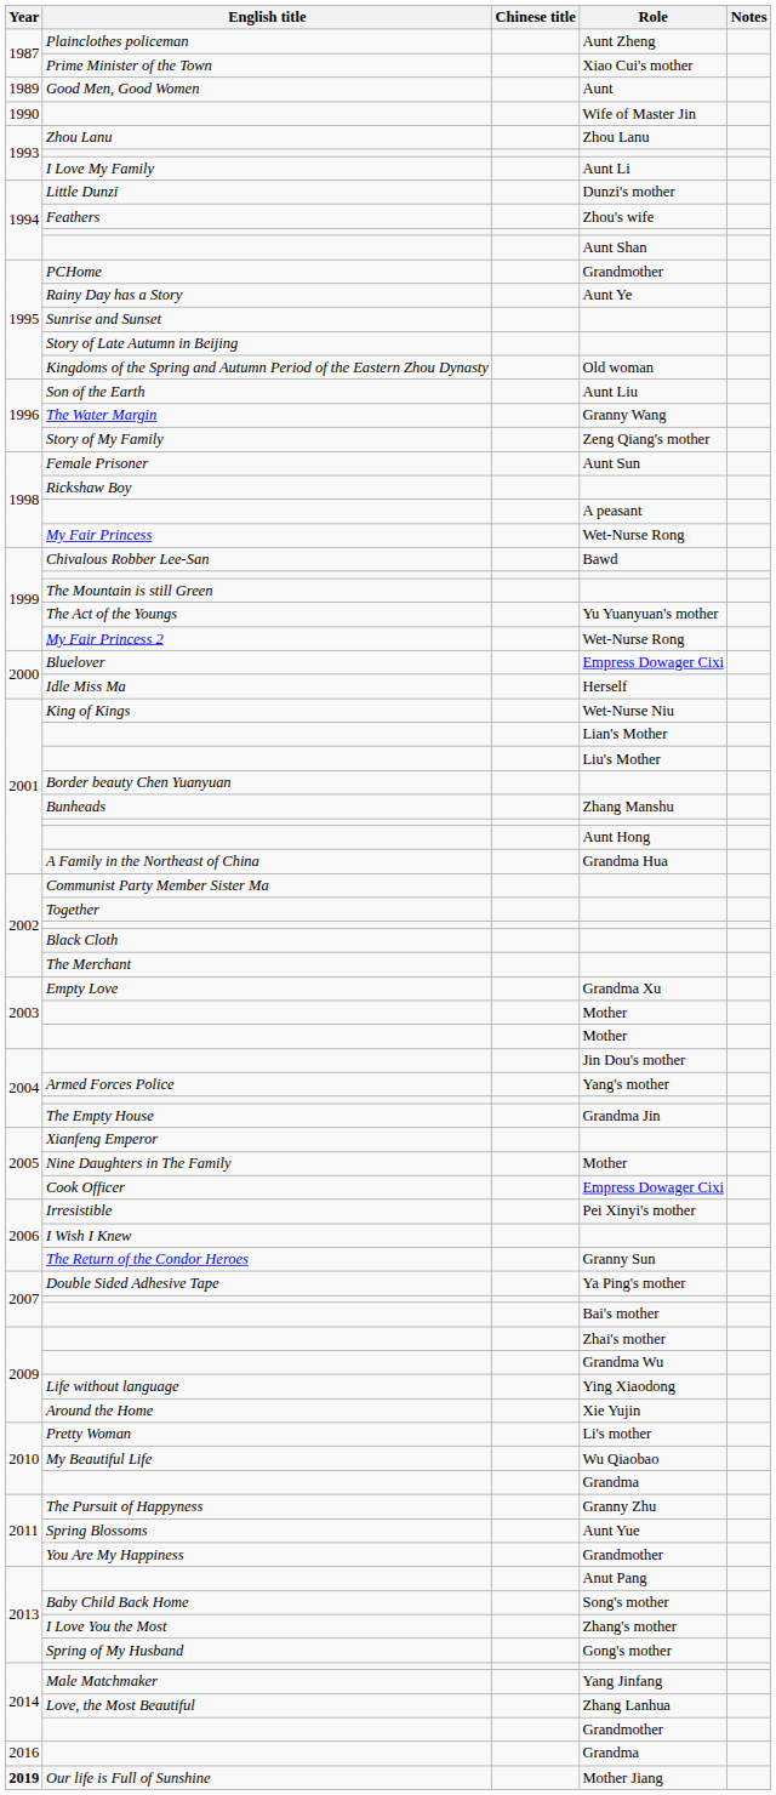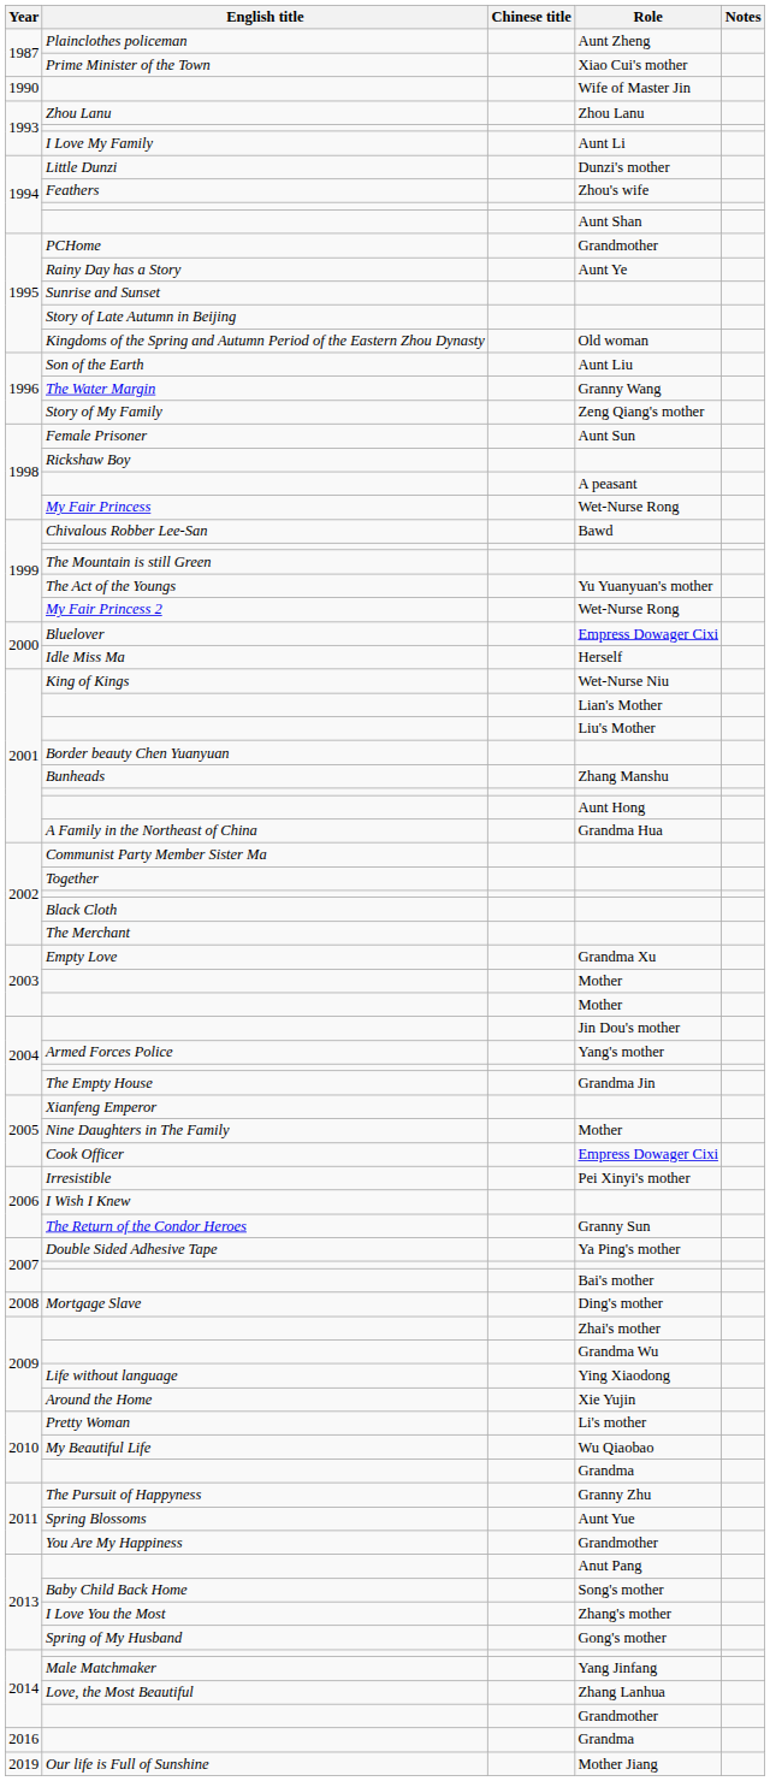 <table class="wikitable">
 <tr>
 <th>Year</th>
 <th>English title</th>
 <th>Chinese title</th>
 <th>Role</th>
 <th>Notes</th>
 </tr>
 <tr>
 <td rowspan=2>1987</td>
 <td><em>Plainclothes policeman</em></td>
 <td></td>
 <td>Aunt Zheng</td>
 <td></td>
 </tr>
 <tr>
 <td><em>Prime Minister of the Town</em></td>
 <td></td>
 <td>Xiao Cui's mother</td>
-<td></td>
-</tr>
-<tr>
-<td>1989</td>
-<td><em>Good Men, Good Women</em></td>
-<td></td>
-<td>Aunt</td>
 <td></td>
 </tr>
 <tr>
 <td>1990</td>
 <td></td>
 <td></td>
 <td>Wife of Master Jin</td>
 <td></td>
 </tr>
 <tr>
 <td rowspan=3>1993</td>
 <td><em>Zhou Lanu</em></td>
 <td></td>
 <td>Zhou Lanu</td>
 <td></td>
 </tr>
 <tr>
 <td></td>
 <td></td>
 <td></td>
 <td></td>
 </tr>
 <tr>
 <td><em>I Love My Family</em></td>
 <td></td>
 <td>Aunt Li</td>
 <td></td>
 </tr>
 <tr>
 <td rowspan=4>1994</td>
 <td><em>Little Dunzi</em></td>
 <td></td>
 <td>Dunzi's mother</td>
 <td></td>
 </tr>
 <tr>
 <td><em>Feathers</em></td>
 <td></td>
 <td>Zhou's wife</td>
 <td></td>
 </tr>
 <tr>
 <td></td>
 <td></td>
 <td></td>
 <td></td>
 </tr>
 <tr>
 <td></td>
 <td></td>
 <td>Aunt Shan</td>
 <td></td>
 </tr>
 <tr>
 <td rowspan=5>1995</td>
 <td><em>PCHome</em></td>
 <td></td>
 <td>Grandmother</td>
 <td></td>
 </tr>
 <tr>
 <td><em>Rainy Day has a Story</em></td>
 <td></td>
 <td>Aunt Ye</td>
 <td></td>
 </tr>
 <tr>
 <td><em>Sunrise and Sunset</em></td>
 <td></td>
 <td></td>
 <td></td>
 </tr>
 <tr>
 <td><em>Story of Late Autumn in Beijing</em></td>
 <td></td>
 <td></td>
 <td></td>
 </tr>
 <tr>
 <td><em>Kingdoms of the Spring and Autumn Period of the Eastern Zhou Dynasty</em></td>
 <td></td>
 <td>Old woman</td>
 <td></td>
 </tr>
 <tr>
 <td rowspan=3>1996</td>
 <td><em>Son of the Earth</em></td>
 <td></td>
 <td>Aunt Liu</td>
 <td></td>
 </tr>
 <tr>
 <td><em><a href='#'>The Water Margin</a></em></td>
 <td></td>
 <td>Granny Wang</td>
 <td></td>
 </tr>
 <tr>
 <td><em>Story of My Family</em></td>
 <td></td>
 <td>Zeng Qiang's mother</td>
 <td></td>
 </tr>
 <tr>
 <td rowspan=4>1998</td>
 <td><em>Female Prisoner</em></td>
 <td></td>
 <td>Aunt Sun</td>
 <td></td>
 </tr>
 <tr>
 <td><em>Rickshaw Boy</em></td>
 <td></td>
 <td></td>
 <td></td>
 </tr>
 <tr>
 <td></td>
 <td></td>
 <td>A peasant</td>
 <td></td>
 </tr>
 <tr>
 <td><em><a href='#'>My Fair Princess</a></em></td>
 <td></td>
 <td>Wet-Nurse Rong</td>
 <td></td>
 </tr>
 <tr>
 <td rowspan=5>1999</td>
 <td><em>Chivalous Robber Lee-San </em></td>
 <td></td>
 <td>Bawd</td>
 <td></td>
 </tr>
 <tr>
 <td></td>
 <td></td>
 <td></td>
 <td></td>
 </tr>
 <tr>
 <td><em>The Mountain is still Green</em></td>
 <td></td>
 <td></td>
 <td></td>
 </tr>
 <tr>
 <td><em>The Act of the Youngs</em></td>
 <td></td>
 <td>Yu Yuanyuan's mother</td>
 <td></td>
 </tr>
 <tr>
 <td><em><a href='#'>My Fair Princess 2</a></em></td>
 <td></td>
 <td>Wet-Nurse Rong</td>
 <td></td>
 </tr>
 <tr>
 <td rowspan=2>2000</td>
 <td><em>Bluelover</em></td>
 <td></td>
 <td><a href='#'>Empress Dowager Cixi</a></td>
 <td></td>
 </tr>
 <tr>
 <td><em>Idle Miss Ma</em></td>
 <td></td>
 <td>Herself</td>
 <td></td>
 </tr>
 <tr>
 <td rowspan=8>2001</td>
 <td><em>King of Kings</em></td>
 <td></td>
 <td>Wet-Nurse Niu</td>
 <td></td>
 </tr>
 <tr>
 <td></td>
 <td></td>
 <td>Lian's Mother</td>
 <td></td>
 </tr>
 <tr>
 <td></td>
 <td></td>
 <td>Liu's Mother</td>
 <td></td>
 </tr>
 <tr>
 <td><em>Border beauty Chen Yuanyuan</em></td>
 <td></td>
 <td></td>
 <td></td>
 </tr>
 <tr>
 <td><em>Bunheads</em></td>
 <td></td>
 <td>Zhang Manshu</td>
 <td></td>
 </tr>
 <tr>
 <td></td>
 <td></td>
 <td></td>
 <td></td>
 </tr>
 <tr>
 <td></td>
 <td></td>
 <td>Aunt Hong</td>
 <td></td>
 </tr>
 <tr>
 <td><em>A Family in the Northeast of China</em></td>
 <td></td>
 <td>Grandma Hua</td>
 <td></td>
 </tr>
 <tr>
 <td rowspan=5>2002</td>
 <td><em>Communist Party Member Sister Ma</em></td>
 <td></td>
 <td></td>
 <td></td>
 </tr>
 <tr>
 <td><em>Together</em></td>
 <td></td>
 <td></td>
 <td></td>
 </tr>
 <tr>
 <td></td>
 <td></td>
 <td></td>
 <td></td>
 </tr>
 <tr>
 <td><em>Black Cloth</em></td>
 <td></td>
 <td></td>
 <td></td>
 </tr>
 <tr>
 <td><em>The Merchant</em></td>
 <td></td>
 <td></td>
 <td></td>
 </tr>
 <tr>
 <td rowspan=3>2003</td>
 <td><em>Empty Love</em></td>
 <td></td>
 <td>Grandma Xu</td>
 <td></td>
 </tr>
 <tr>
 <td></td>
 <td></td>
 <td>Mother</td>
 <td></td>
 </tr>
 <tr>
 <td></td>
 <td></td>
 <td>Mother</td>
 <td></td>
 </tr>
 <tr>
 <td rowspan=4>2004</td>
 <td></td>
 <td></td>
 <td>Jin Dou's mother</td>
 <td></td>
 </tr>
 <tr>
 <td><em>Armed Forces Police</em></td>
 <td></td>
 <td>Yang's mother</td>
 <td></td>
 </tr>
 <tr>
 <td></td>
 <td></td>
 <td></td>
 <td></td>
 </tr>
 <tr>
 <td><em>The Empty House</em></td>
 <td></td>
 <td>Grandma Jin</td>
 <td></td>
 </tr>
 <tr>
 <td rowspan=3>2005</td>
 <td><em>Xianfeng Emperor</em></td>
 <td></td>
 <td></td>
 <td></td>
 </tr>
 <tr>
 <td><em>Nine Daughters in The Family</em></td>
 <td></td>
 <td>Mother</td>
 <td></td>
 </tr>
 <tr>
 <td><em>Cook Officer</em></td>
 <td></td>
 <td><a href='#'>Empress Dowager Cixi</a></td>
 <td></td>
 </tr>
 <tr>
 <td rowspan=3>2006</td>
 <td><em>Irresistible</em></td>
 <td></td>
 <td>Pei Xinyi's mother</td>
 <td></td>
 </tr>
 <tr>
 <td><em>I Wish I Knew</em></td>
 <td></td>
 <td></td>
 <td></td>
 </tr>
 <tr>
 <td><em><a href='#'>The Return of the Condor Heroes</a></em></td>
 <td></td>
 <td>Granny Sun</td>
 <td></td>
 </tr>
 <tr>
 <td rowspan=3>2007</td>
 <td><em>Double Sided Adhesive Tape</em></td>
 <td></td>
 <td>Ya Ping's mother</td>
 <td></td>
 </tr>
 <tr>
 <td></td>
 <td></td>
 <td></td>
 <td></td>
 </tr>
 <tr>
 <td></td>
 <td></td>
 <td>Bai's mother</td>
 <td></td>
 </tr>
 <tr>
+<td>2008</td>
+<td><em>Mortgage Slave</em></td>
+<td></td>
+<td>Ding's mother</td>
+<td></td>
+</tr>
+<tr>
 <td rowspan=4>2009</td>
 <td></td>
 <td></td>
 <td>Zhai's mother</td>
 <td></td>
 </tr>
 <tr>
 <td></td>
 <td></td>
 <td>Grandma Wu</td>
 <td></td>
 </tr>
 <tr>
 <td><em>Life without language</em></td>
 <td></td>
 <td>Ying Xiaodong</td>
 <td></td>
 </tr>
 <tr>
 <td><em>Around the Home</em></td>
 <td></td>
 <td>Xie Yujin</td>
 <td></td>
 </tr>
 <tr>
 <td rowspan=3>2010</td>
 <td><em>Pretty Woman</em></td>
 <td></td>
 <td>Li's mother</td>
 <td></td>
 </tr>
 <tr>
 <td><em>My Beautiful Life</em></td>
 <td></td>
 <td>Wu Qiaobao</td>
 <td></td>
 </tr>
 <tr>
 <td></td>
 <td></td>
 <td>Grandma</td>
 <td></td>
 </tr>
 <tr>
 <td rowspan=3>2011</td>
 <td><em>The Pursuit of Happyness</em></td>
 <td></td>
 <td>Granny Zhu</td>
 <td></td>
 </tr>
 <tr>
 <td><em>Spring Blossoms</em></td>
 <td></td>
 <td>Aunt Yue</td>
 <td></td>
 </tr>
 <tr>
 <td><em>You Are My Happiness</em></td>
 <td></td>
 <td>Grandmother</td>
 <td></td>
 </tr>
 <tr>
 <td rowspan=4>2013</td>
 <td></td>
 <td></td>
 <td>Anut Pang</td>
 <td></td>
 </tr>
 <tr>
 <td><em>Baby Child Back Home</em></td>
 <td></td>
 <td>Song's mother</td>
 <td></td>
 </tr>
 <tr>
 <td><em>I Love You the Most</em></td>
 <td></td>
 <td>Zhang's mother</td>
 <td></td>
 </tr>
 <tr>
 <td><em>Spring of My Husband</em></td>
 <td></td>
 <td>Gong's mother</td>
 <td></td>
 </tr>
 <tr>
 <td rowspan=4>2014</td>
 <td></td>
 <td></td>
 <td></td>
 <td></td>
 </tr>
 <tr>
 <td><em>Male Matchmaker</em></td>
 <td></td>
 <td>Yang Jinfang</td>
 <td></td>
 </tr>
 <tr>
 <td><em>Love, the Most Beautiful</em></td>
 <td></td>
 <td>Zhang Lanhua</td>
 <td></td>
 </tr>
 <tr>
 <td></td>
 <td></td>
 <td>Grandmother</td>
 <td></td>
 </tr>
 <tr>
 <td>2016</td>
 <td></td>
 <td></td>
 <td>Grandma</td>
 <td></td>
 </tr>
 <tr>
-<td><strong>2019</strong></td>
+<td>2019</td>
 <td><em>Our life is Full of Sunshine</em></td>
 <td></td>
 <td>Mother Jiang</td>
 <td></td>
 </tr>
 </table>
